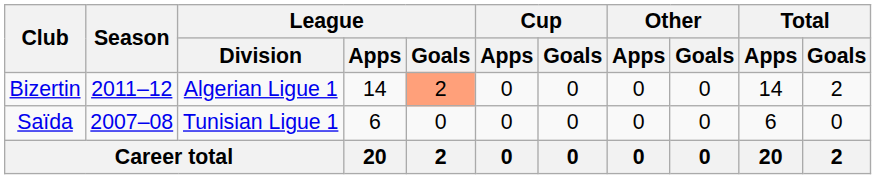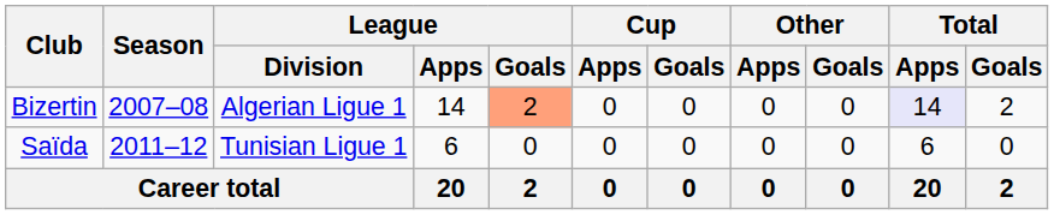 <table class="wikitable" style="text-align: center">
 <tr>
 <th rowspan="2">Club</th>
 <th rowspan="2">Season</th>
 <th colspan="3">League</th>
 <th colspan="2">Cup</th>
 <th colspan="2">Other</th>
 <th colspan="2">Total</th>
 </tr>
 <tr>
 <th>Division</th>
 <th>Apps</th>
 <th>Goals</th>
 <th>Apps</th>
 <th>Goals</th>
 <th>Apps</th>
 <th>Goals</th>
 <th>Apps</th>
 <th>Goals</th>
 </tr>
 <tr>
 <td><a href='#'>Bizertin</a></td>
-<td><a href='#'>2011–12</a></td>
+<td><a href='#'>2007–08</a></td>
 <td><a href='#'>Algerian Ligue 1</a></td>
 <td>14</td>
 <td style="background: lightsalmon;">2</td>
 <td>0</td>
 <td>0</td>
 <td>0</td>
 <td>0</td>
-<td>14</td>
+<td style="background: lavender;">14</td>
 <td>2</td>
 </tr>
 <tr>
 <td><a href='#'>Saïda</a></td>
-<td><a href='#'>2007–08</a></td>
+<td><a href='#'>2011–12</a></td>
 <td><a href='#'>Tunisian Ligue 1</a></td>
 <td>6</td>
 <td>0</td>
 <td>0</td>
 <td>0</td>
 <td>0</td>
 <td>0</td>
 <td>6</td>
 <td>0</td>
 </tr>
 <tr>
 <th colspan="3">Career total</th>
 <th>20</th>
 <th>2</th>
 <th>0</th>
 <th>0</th>
 <th>0</th>
 <th>0</th>
 <th>20</th>
 <th>2</th>
 </tr>
 </table>
